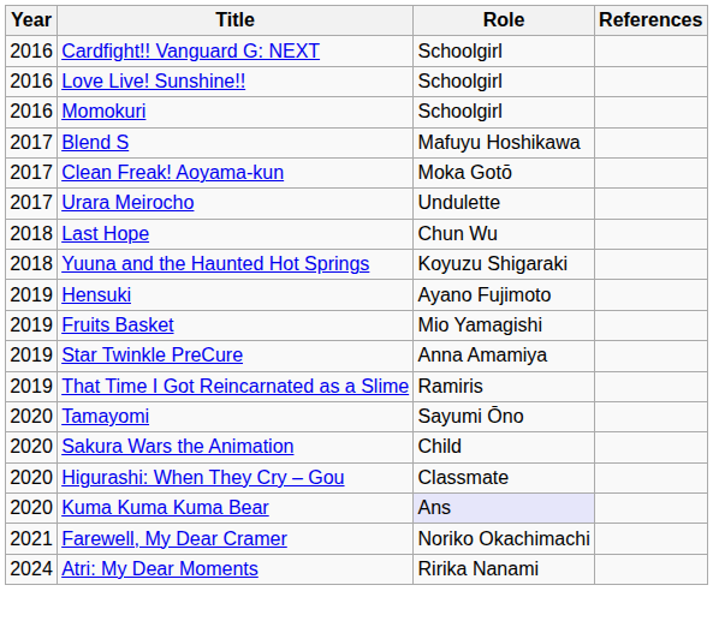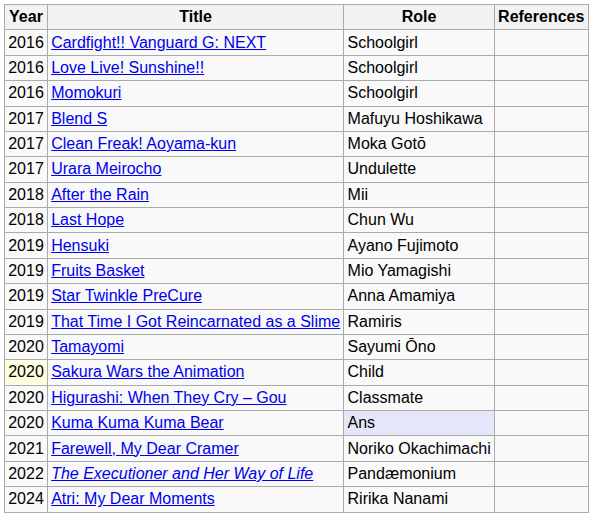 <table class="wikitable">
 <tr>
 <th>Year</th>
 <th>Title</th>
 <th>Role</th>
 <th>References</th>
 </tr>
 <tr>
 <td>2016</td>
 <td><a href='#'>Cardfight!! Vanguard G: NEXT</a></td>
 <td>Schoolgirl</td>
 <td></td>
 </tr>
 <tr>
 <td>2016</td>
 <td><a href='#'>Love Live! Sunshine!!</a></td>
 <td>Schoolgirl</td>
 <td></td>
 </tr>
 <tr>
 <td>2016</td>
 <td><a href='#'>Momokuri</a></td>
 <td>Schoolgirl</td>
 <td></td>
 </tr>
 <tr>
 <td>2017</td>
 <td><a href='#'>Blend S</a></td>
 <td>Mafuyu Hoshikawa</td>
 <td></td>
 </tr>
 <tr>
 <td>2017</td>
 <td><a href='#'>Clean Freak! Aoyama-kun</a></td>
 <td>Moka Gotō</td>
 <td></td>
 </tr>
 <tr>
 <td>2017</td>
 <td><a href='#'>Urara Meirocho</a></td>
 <td>Undulette</td>
 <td></td>
 </tr>
 <tr>
 <td>2018</td>
-<td><a href='#'>Last Hope</a></td>
-<td>Chun Wu</td>
+<td><a href='#'>After the Rain</a></td>
+<td>Mii</td>
 <td></td>
 </tr>
 <tr>
 <td>2018</td>
-<td><a href='#'>Yuuna and the Haunted Hot Springs</a></td>
-<td>Koyuzu Shigaraki</td>
+<td><a href='#'>Last Hope</a></td>
+<td>Chun Wu</td>
 <td></td>
 </tr>
 <tr>
 <td>2019</td>
 <td><a href='#'>Hensuki</a></td>
 <td>Ayano Fujimoto</td>
 <td></td>
 </tr>
 <tr>
 <td>2019</td>
 <td><a href='#'>Fruits Basket</a></td>
 <td>Mio Yamagishi</td>
 <td></td>
 </tr>
 <tr>
 <td>2019</td>
 <td><a href='#'>Star Twinkle PreCure</a></td>
 <td>Anna Amamiya</td>
 <td></td>
 </tr>
 <tr>
 <td>2019</td>
 <td><a href='#'>That Time I Got Reincarnated as a Slime</a></td>
 <td>Ramiris</td>
 <td></td>
 </tr>
 <tr>
 <td>2020</td>
 <td><a href='#'>Tamayomi</a></td>
 <td>Sayumi Ōno</td>
 <td></td>
 </tr>
 <tr>
-<td>2020</td>
+<td style="background: lightyellow;">2020</td>
 <td><a href='#'>Sakura Wars the Animation</a></td>
 <td>Child</td>
 <td></td>
 </tr>
 <tr>
 <td>2020</td>
 <td><a href='#'>Higurashi: When They Cry – Gou</a></td>
 <td>Classmate</td>
 <td></td>
 </tr>
 <tr>
 <td>2020</td>
 <td><a href='#'>Kuma Kuma Kuma Bear</a></td>
 <td style="background: lavender;">Ans</td>
 <td></td>
 </tr>
 <tr>
 <td>2021</td>
 <td><a href='#'>Farewell, My Dear Cramer</a></td>
 <td>Noriko Okachimachi</td>
 <td></td>
 </tr>
 <tr>
+<td>2022</td>
+<td><em><a href='#'>The Executioner and Her Way of Life</a></em></td>
+<td>Pandæmonium</td>
+<td></td>
+</tr>
+<tr>
 <td>2024</td>
 <td><a href='#'>Atri: My Dear Moments</a></td>
 <td>Ririka Nanami</td>
 <td></td>
 </tr>
 </table>
